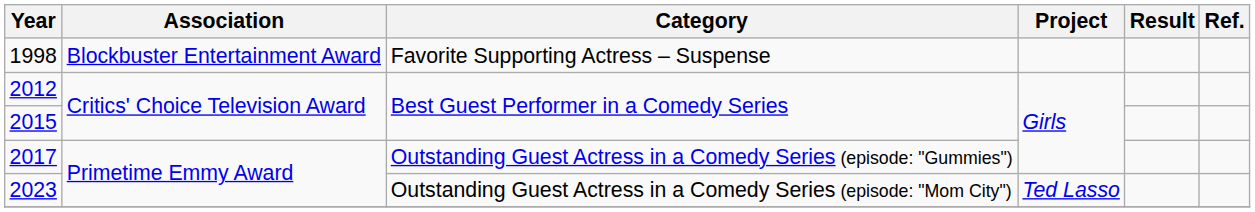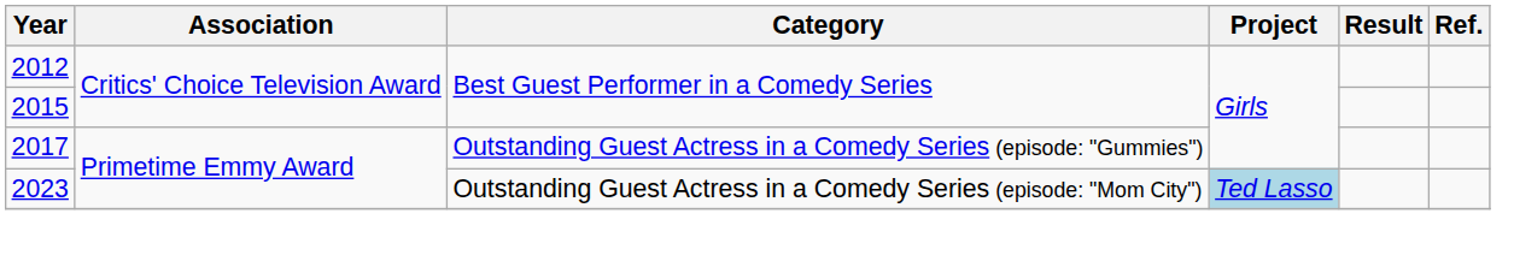 <table class="wikitable sortable">
 <tr>
 <th>Year</th>
 <th>Association</th>
 <th>Category</th>
 <th>Project</th>
 <th>Result</th>
 <th class="unsortable">Ref.</th>
-</tr>
-<tr>
-<td>1998</td>
-<td><a href='#'>Blockbuster Entertainment Award</a></td>
-<td>Favorite Supporting Actress – Suspense</td>
-<td><em></em></td>
-<td></td>
-<td></td>
 </tr>
 <tr>
 <td><a href='#'>2012</a></td>
 <td rowspan=2><a href='#'>Critics' Choice Television Award</a></td>
 <td rowspan=2><a href='#'>Best Guest Performer in a Comedy Series</a></td>
 <td rowspan=3><em><a href='#'>Girls</a></em></td>
 <td></td>
 <td></td>
 </tr>
 <tr>
 <td><a href='#'>2015</a></td>
 <td></td>
 <td></td>
 </tr>
 <tr>
 <td><a href='#'>2017</a></td>
 <td rowspan=2><a href='#'>Primetime Emmy Award</a></td>
 <td><a href='#'>Outstanding Guest Actress in a Comedy Series</a><small> (episode: "Gummies") </small></td>
 <td></td>
 <td></td>
 </tr>
 <tr>
 <td><a href='#'>2023</a></td>
 <td>Outstanding Guest Actress in a Comedy Series<small> (episode: "Mom City") </small></td>
-<td><em><a href='#'>Ted Lasso</a></em></td>
+<td style="background: lightblue;"><em><a href='#'>Ted Lasso</a></em></td>
 <td></td>
 <td></td>
 </tr>
 <tr>
 </tr>
 </table>
